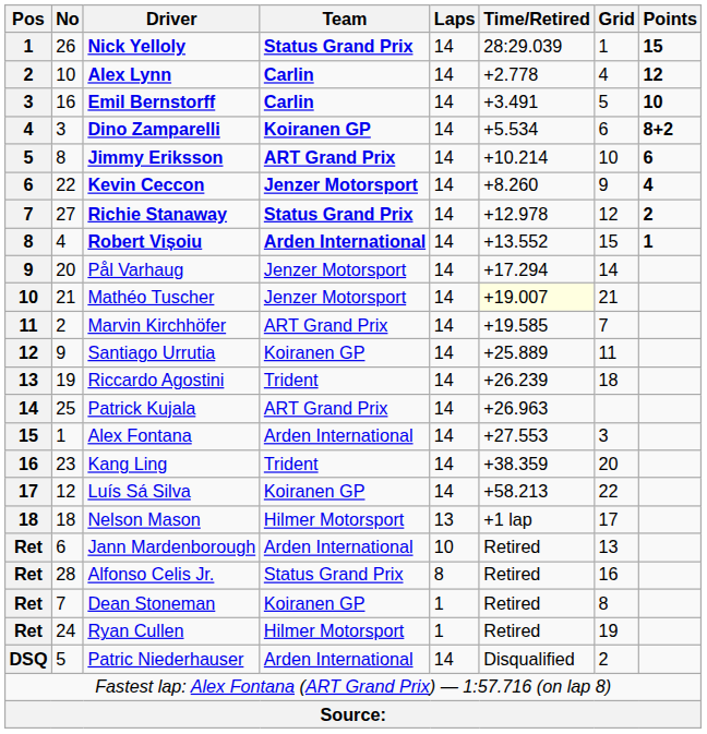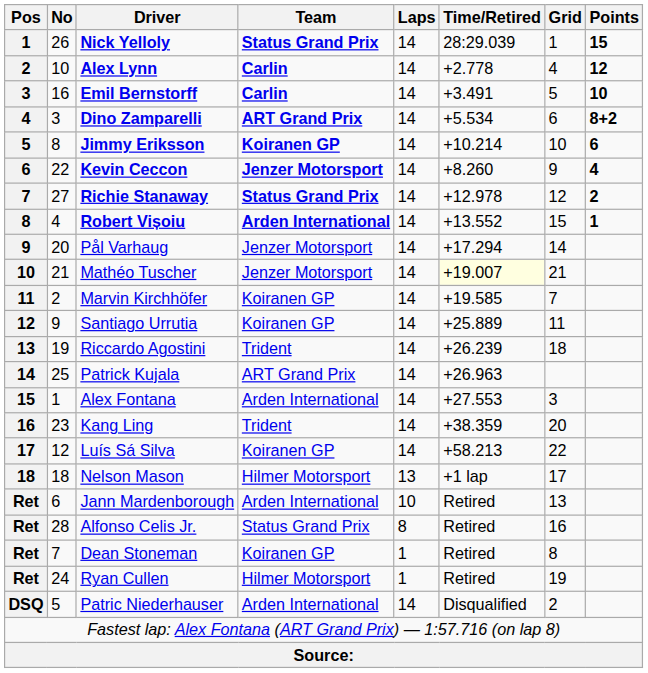 <table class="wikitable" style="font-size:85%">
 <tr>
 <th>Pos</th>
 <th>No</th>
 <th>Driver</th>
 <th>Team</th>
 <th>Laps</th>
 <th>Time/Retired</th>
 <th>Grid</th>
 <th>Points</th>
 </tr>
 <tr>
 <th>1</th>
 <td>26</td>
 <td> <strong><a href='#'>Nick Yelloly</a></strong></td>
 <td><strong><a href='#'>Status Grand Prix</a></strong></td>
 <td>14</td>
 <td>28:29.039</td>
 <td>1</td>
 <td><strong>15</strong></td>
 </tr>
 <tr>
 <th>2</th>
 <td>10</td>
 <td> <strong><a href='#'>Alex Lynn</a></strong></td>
 <td><strong><a href='#'>Carlin</a></strong></td>
 <td>14</td>
 <td>+2.778</td>
 <td>4</td>
 <td><strong>12</strong></td>
 </tr>
 <tr>
 <th>3</th>
 <td>16</td>
 <td> <strong><a href='#'>Emil Bernstorff</a></strong></td>
 <td><strong><a href='#'>Carlin</a></strong></td>
 <td>14</td>
 <td>+3.491</td>
 <td>5</td>
 <td><strong>10</strong></td>
 </tr>
 <tr>
 <th>4</th>
 <td>3</td>
 <td> <strong><a href='#'>Dino Zamparelli</a></strong></td>
-<td><strong><a href='#'>Koiranen GP</a></strong></td>
+<td><strong><a href='#'>ART Grand Prix</a></strong></td>
 <td>14</td>
 <td>+5.534</td>
 <td>6</td>
 <td><strong>8+2</strong></td>
 </tr>
 <tr>
 <th>5</th>
 <td>8</td>
 <td> <strong><a href='#'>Jimmy Eriksson</a></strong></td>
-<td><strong><a href='#'>ART Grand Prix</a></strong></td>
+<td><strong><a href='#'>Koiranen GP</a></strong></td>
 <td>14</td>
 <td>+10.214</td>
 <td>10</td>
 <td><strong>6</strong></td>
 </tr>
 <tr>
 <th>6</th>
 <td>22</td>
 <td> <strong><a href='#'>Kevin Ceccon</a></strong></td>
 <td><strong><a href='#'>Jenzer Motorsport</a></strong></td>
 <td>14</td>
 <td>+8.260</td>
 <td>9</td>
 <td><strong>4</strong></td>
 </tr>
 <tr>
 <th>7</th>
 <td>27</td>
 <td> <strong><a href='#'>Richie Stanaway</a></strong></td>
 <td><strong><a href='#'>Status Grand Prix</a></strong></td>
 <td>14</td>
 <td>+12.978</td>
 <td>12</td>
 <td><strong>2</strong></td>
 </tr>
 <tr>
 <th>8</th>
 <td>4</td>
 <td> <strong><a href='#'>Robert Vișoiu</a></strong></td>
 <td><strong><a href='#'>Arden International</a></strong></td>
 <td>14</td>
 <td>+13.552</td>
 <td>15</td>
 <td><strong>1</strong></td>
 </tr>
 <tr>
 <th>9</th>
 <td>20</td>
 <td> <a href='#'>Pål Varhaug</a></td>
 <td><a href='#'>Jenzer Motorsport</a></td>
 <td>14</td>
 <td>+17.294</td>
 <td>14</td>
 <td></td>
 </tr>
 <tr>
 <th>10</th>
 <td>21</td>
 <td> <a href='#'>Mathéo Tuscher</a></td>
 <td><a href='#'>Jenzer Motorsport</a></td>
 <td>14</td>
 <td style="background: lightyellow;">+19.007</td>
 <td>21</td>
 <td></td>
 </tr>
 <tr>
 <th>11</th>
 <td>2</td>
 <td> <a href='#'>Marvin Kirchhöfer</a></td>
-<td><a href='#'>ART Grand Prix</a></td>
+<td><a href='#'>Koiranen GP</a></td>
 <td>14</td>
 <td>+19.585</td>
 <td>7</td>
 <td></td>
 </tr>
 <tr>
 <th>12</th>
 <td>9</td>
 <td> <a href='#'>Santiago Urrutia</a></td>
 <td><a href='#'>Koiranen GP</a></td>
 <td>14</td>
 <td>+25.889</td>
 <td>11</td>
 <td></td>
 </tr>
 <tr>
 <th>13</th>
 <td>19</td>
 <td> <a href='#'>Riccardo Agostini</a></td>
 <td><a href='#'>Trident</a></td>
 <td>14</td>
 <td>+26.239</td>
 <td>18</td>
 <td></td>
 </tr>
 <tr>
 <th>14</th>
 <td>25</td>
 <td> <a href='#'>Patrick Kujala</a></td>
 <td><a href='#'>ART Grand Prix</a></td>
 <td>14</td>
 <td>+26.963</td>
 <td></td>
 <td></td>
 </tr>
 <tr>
 <th>15</th>
 <td>1</td>
 <td> <a href='#'>Alex Fontana</a></td>
 <td><a href='#'>Arden International</a></td>
 <td>14</td>
 <td>+27.553</td>
 <td>3</td>
 <td></td>
 </tr>
 <tr>
 <th>16</th>
 <td>23</td>
 <td> <a href='#'>Kang Ling</a></td>
 <td><a href='#'>Trident</a></td>
 <td>14</td>
 <td>+38.359</td>
 <td>20</td>
 <td></td>
 </tr>
 <tr>
 <th>17</th>
 <td>12</td>
 <td> <a href='#'>Luís Sá Silva</a></td>
 <td><a href='#'>Koiranen GP</a></td>
 <td>14</td>
 <td>+58.213</td>
 <td>22</td>
 <td></td>
 </tr>
 <tr>
 <th>18</th>
 <td>18</td>
 <td> <a href='#'>Nelson Mason</a></td>
 <td><a href='#'>Hilmer Motorsport</a></td>
 <td>13</td>
 <td>+1 lap</td>
 <td>17</td>
 <td></td>
 </tr>
 <tr>
 <th>Ret</th>
 <td>6</td>
 <td> <a href='#'>Jann Mardenborough</a></td>
 <td><a href='#'>Arden International</a></td>
 <td>10</td>
 <td>Retired</td>
 <td>13</td>
 <td></td>
 </tr>
 <tr>
 <th>Ret</th>
 <td>28</td>
 <td> <a href='#'>Alfonso Celis Jr.</a></td>
 <td><a href='#'>Status Grand Prix</a></td>
 <td>8</td>
 <td>Retired</td>
 <td>16</td>
 <td></td>
 </tr>
 <tr>
 <th>Ret</th>
 <td>7</td>
 <td> <a href='#'>Dean Stoneman</a></td>
 <td><a href='#'>Koiranen GP</a></td>
 <td>1</td>
 <td>Retired</td>
 <td>8</td>
 <td></td>
 </tr>
 <tr>
 <th>Ret</th>
 <td>24</td>
 <td> <a href='#'>Ryan Cullen</a></td>
 <td><a href='#'>Hilmer Motorsport</a></td>
 <td>1</td>
 <td>Retired</td>
 <td>19</td>
 <td></td>
 </tr>
 <tr>
 <th>DSQ</th>
 <td>5</td>
 <td> <a href='#'>Patric Niederhauser</a></td>
 <td><a href='#'>Arden International</a></td>
 <td>14</td>
 <td>Disqualified</td>
 <td>2</td>
 <td></td>
 </tr>
 <tr>
 <td colspan="8" align="center"><em>Fastest lap: <a href='#'>Alex Fontana</a> (<a href='#'>ART Grand Prix</a>) — 1:57.716 (on lap 8)</em></td>
 </tr>
 <tr>
 <th colspan="8">Source:</th>
 </tr>
 </table>
